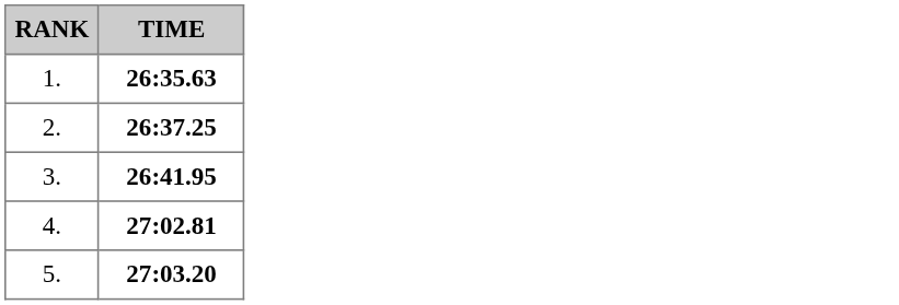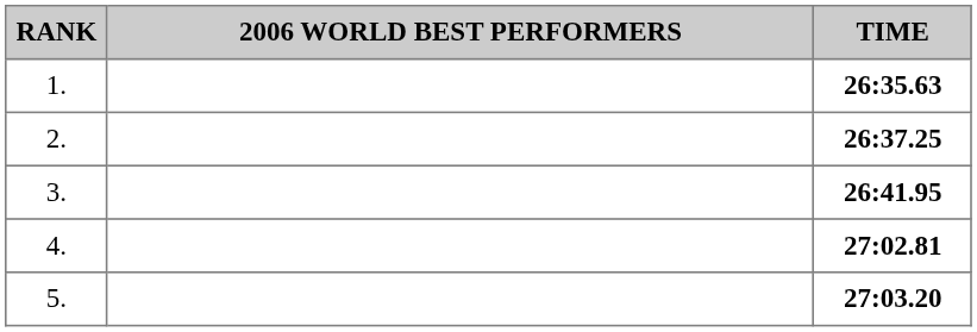 <table border="1" cellspacing="2" cellpadding="5" style="border-collapse: collapse; font-size: 90%;">
 <tr style="background:#ccc;">
 <th>RANK</th>
+<th style="text-align:center; width:25em;">2006 WORLD BEST PERFORMERS</th>
 <th style="text-align:center; width:5em;">TIME</th>
 </tr>
 <tr>
 <td style="text-align:center;">1.</td>
+<td></td>
 <td style="text-align:center;"><strong>26:35.63</strong></td>
 </tr>
 <tr>
 <td style="text-align:center;">2.</td>
+<td></td>
 <td style="text-align:center;"><strong>26:37.25</strong></td>
 </tr>
 <tr>
 <td style="text-align:center;">3.</td>
+<td></td>
 <td style="text-align:center;"><strong>26:41.95</strong></td>
 </tr>
 <tr>
 <td style="text-align:center;">4.</td>
+<td></td>
 <td style="text-align:center;"><strong>27:02.81</strong></td>
 </tr>
 <tr>
 <td style="text-align:center;">5.</td>
+<td></td>
 <td style="text-align:center;"><strong>27:03.20</strong></td>
 </tr>
 </table>
